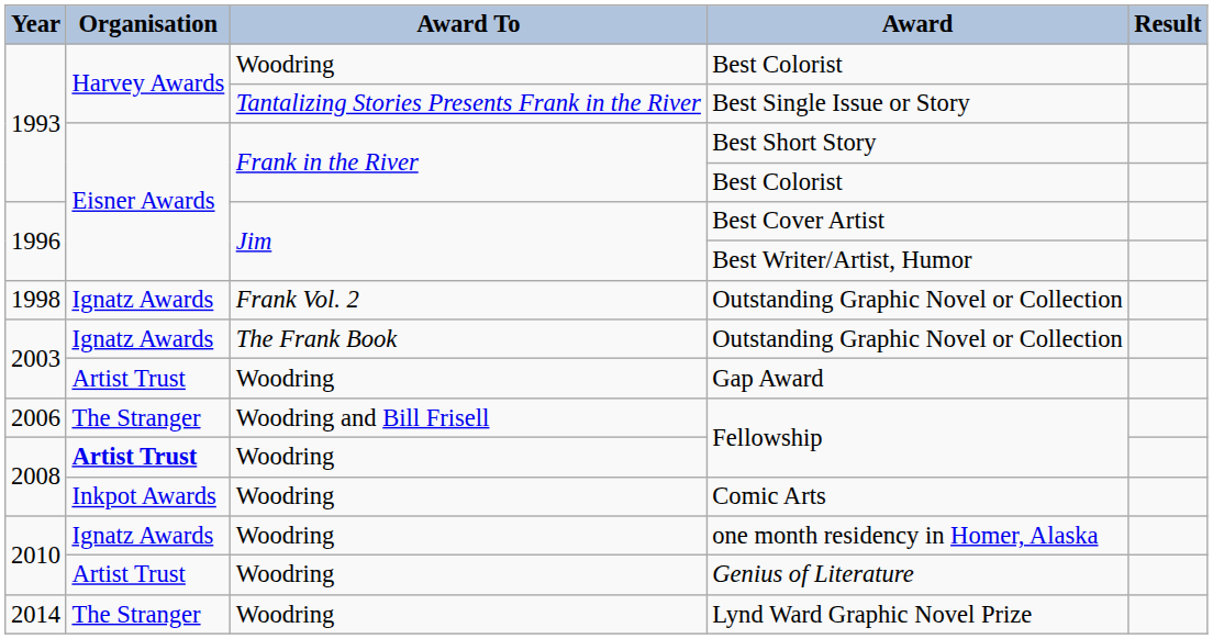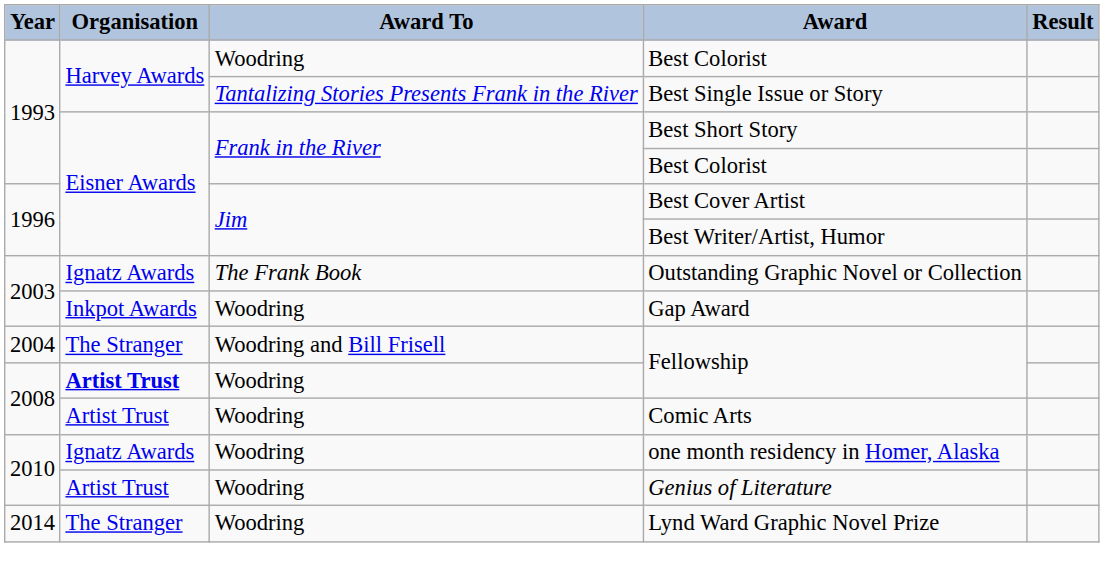 <table class="wikitable">
 <tr>
 <th style="background:#B0C4DE;">Year</th>
 <th style="background:#B0C4DE;">Organisation</th>
 <th style="background:#B0C4DE;">Award To</th>
 <th style="background:#B0C4DE;">Award</th>
 <th style="background:#B0C4DE;">Result</th>
 </tr>
 <tr>
 <td rowspan="4">1993</td>
 <td rowspan="2"><a href='#'>Harvey Awards</a></td>
 <td>Woodring</td>
 <td>Best Colorist</td>
 <td></td>
 </tr>
 <tr>
 <td><em><a href='#'>Tantalizing Stories Presents Frank in the River</a></em></td>
 <td>Best Single Issue or Story</td>
 <td></td>
 </tr>
 <tr>
 <td rowspan="4"><a href='#'>Eisner Awards</a></td>
 <td rowspan="2"><em><a href='#'>Frank in the River</a></em></td>
 <td>Best Short Story</td>
 <td></td>
 </tr>
 <tr>
 <td>Best Colorist</td>
 <td></td>
 </tr>
 <tr>
 <td rowspan="2">1996</td>
 <td rowspan="2"><em><a href='#'>Jim</a></em></td>
 <td>Best Cover Artist</td>
 <td></td>
 </tr>
 <tr>
 <td>Best Writer/Artist, Humor</td>
 <td></td>
 </tr>
 <tr>
-<td>1998</td>
-<td><a href='#'>Ignatz Awards</a></td>
-<td><em>Frank Vol. 2</em></td>
-<td>Outstanding Graphic Novel or Collection</td>
-<td></td>
-</tr>
-<tr>
 <td rowspan="2">2003</td>
 <td><a href='#'>Ignatz Awards</a></td>
 <td><em>The Frank Book</em></td>
 <td>Outstanding Graphic Novel or Collection</td>
 <td></td>
 </tr>
 <tr>
-<td><a href='#'>Artist Trust</a></td>
+<td><a href='#'>Inkpot Awards</a></td>
 <td>Woodring</td>
 <td>Gap Award</td>
 <td></td>
 </tr>
 <tr>
-<td>2006</td>
+<td>2004</td>
 <td><a href='#'>The Stranger</a></td>
 <td>Woodring and <a href='#'>Bill Frisell</a></td>
 <td rowspan="2">Fellowship</td>
 <td></td>
 </tr>
 <tr>
 <td rowspan="2">2008</td>
 <td><strong><a href='#'>Artist Trust</a></strong></td>
 <td>Woodring</td>
 <td></td>
 </tr>
 <tr>
-<td><a href='#'>Inkpot Awards</a></td>
+<td><a href='#'>Artist Trust</a></td>
 <td>Woodring</td>
 <td>Comic Arts</td>
 <td></td>
 </tr>
 <tr>
 <td rowspan="2">2010</td>
 <td><a href='#'>Ignatz Awards</a></td>
 <td>Woodring</td>
 <td>one month residency in <a href='#'>Homer, Alaska</a></td>
 <td></td>
 </tr>
 <tr>
 <td><a href='#'>Artist Trust</a></td>
 <td>Woodring</td>
 <td><em>Genius of Literature</em></td>
 <td></td>
 </tr>
 <tr>
 <td rowspan="2">2014</td>
 <td><a href='#'>The Stranger</a></td>
 <td>Woodring</td>
 <td>Lynd Ward Graphic Novel Prize</td>
 <td></td>
 </tr>
 </table>
